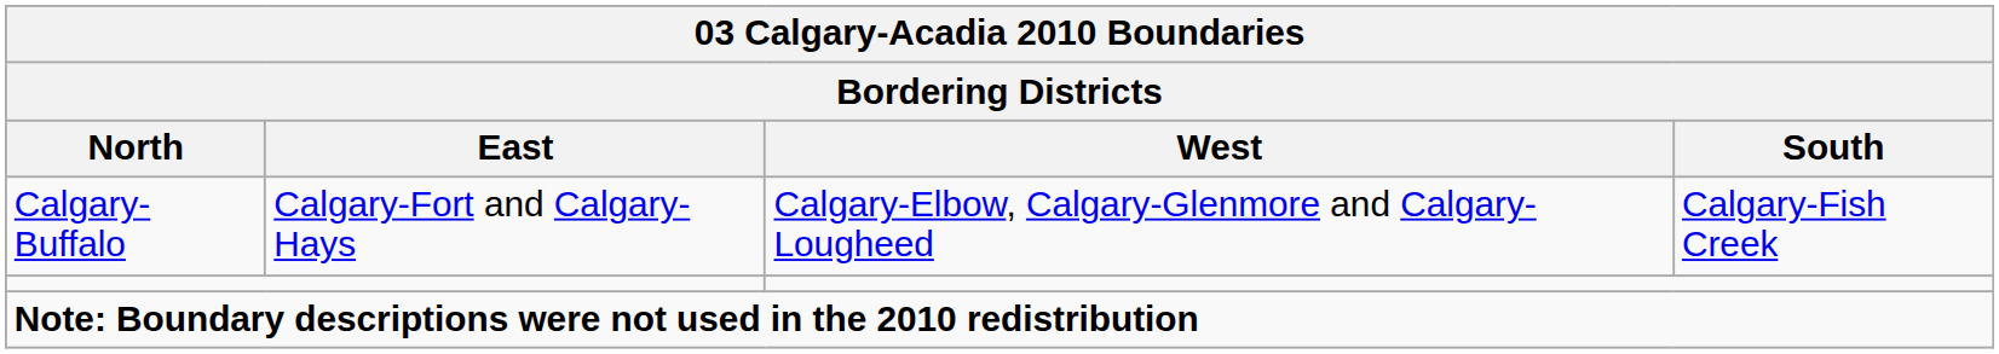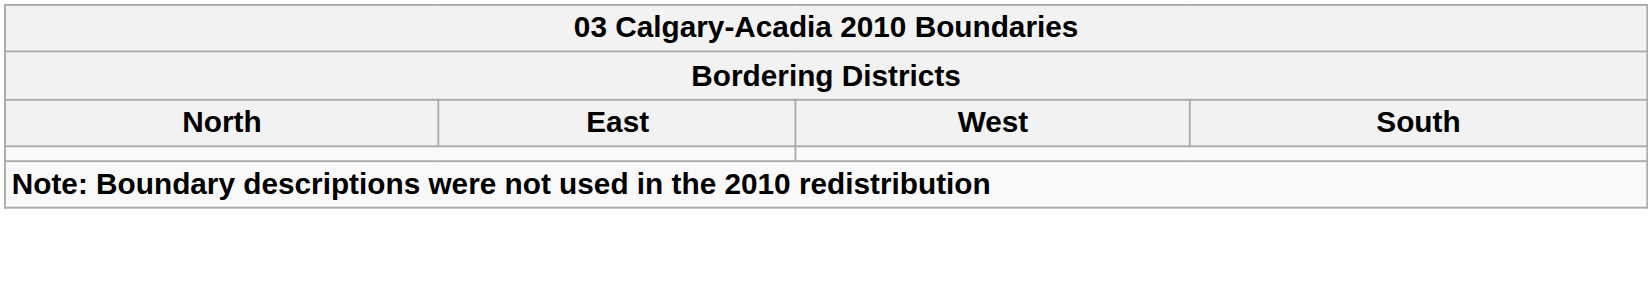 <table class="wikitable collapsible collapsed" style="width:100%;">
 <tr>
 <th colspan=4>03 Calgary-Acadia 2010 Boundaries</th>
 </tr>
 <tr>
 <th colspan=4>Bordering Districts</th>
 </tr>
 <tr>
 <th>North</th>
 <th>East</th>
 <th>West</th>
 <th>South</th>
 </tr>
 <tr>
-<td><a href='#'>Calgary-Buffalo</a></td>
-<td><a href='#'>Calgary-Fort</a> and <a href='#'>Calgary-Hays</a></td>
-<td><a href='#'>Calgary-Elbow</a>, <a href='#'>Calgary-Glenmore</a> and <a href='#'>Calgary-Lougheed</a></td>
-<td><a href='#'>Calgary-Fish Creek</a></td>
-</tr>
-<tr>
 <td colspan=2 align=center></td>
 <td colspan=2 align=center></td>
 </tr>
 <tr>
 <td colspan=4><strong>Note: Boundary descriptions were not used in the 2010 redistribution</strong></td>
 </tr>
 </table>
